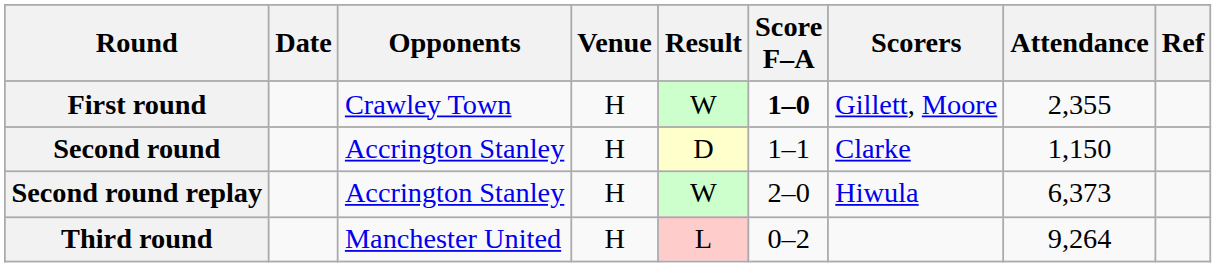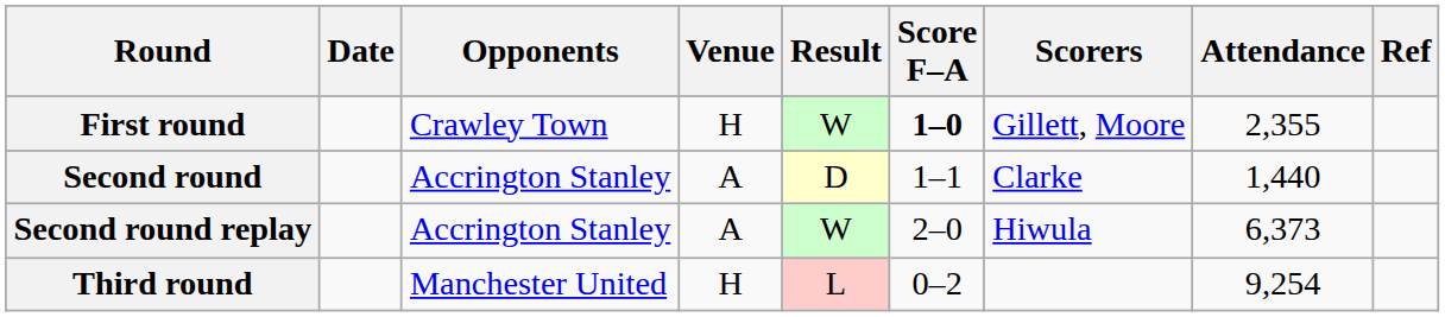 <table class="wikitable plainrowheaders sortable" style="text-align:center">
 <tr>
 <th scope="col">Round</th>
 <th scope="col">Date</th>
 <th scope="col">Opponents</th>
 <th scope="col">Venue</th>
 <th scope="col">Result</th>
 <th scope="col">Score<br>F–A</th>
 <th scope="col" class="unsortable">Scorers</th>
 <th scope="col">Attendance</th>
 <th scope="col" class="unsortable">Ref</th>
 </tr>
 <tr>
 <th scope="row">First round</th>
 <td align="left"></td>
 <td align="left"><a href='#'>Crawley Town</a></td>
 <td>H</td>
 <td style="background-color:#CCFFCC">W</td>
 <td><strong>1–0</strong></td>
 <td alight="left"><a href='#'>Gillett</a>, <a href='#'>Moore</a></td>
 <td>2,355</td>
 <td></td>
 </tr>
 <tr>
 <th scope="row">Second round</th>
 <td align="left"></td>
 <td align="left"><a href='#'>Accrington Stanley</a></td>
-<td>H</td>
+<td>A</td>
 <td style="background-color:#FFFFCC">D</td>
 <td>1–1</td>
 <td align="left"><a href='#'>Clarke</a></td>
-<td>1,150</td>
+<td>1,440</td>
 <td></td>
 </tr>
 <tr>
 <th scope="row">Second round replay</th>
 <td align="left"></td>
 <td align="left"><a href='#'>Accrington Stanley</a></td>
-<td>H</td>
+<td>A</td>
 <td style="background-color:#CCFFCC">W</td>
 <td>2–0</td>
 <td align="left"><a href='#'>Hiwula</a></td>
 <td>6,373</td>
 <td></td>
 </tr>
 <tr>
 <th scope="row">Third round</th>
 <td align="left"></td>
 <td align="left"><a href='#'>Manchester United</a></td>
 <td>H</td>
 <td style="background-color:#FFCCCC">L</td>
 <td>0–2</td>
 <td align="left"></td>
-<td>9,264</td>
+<td>9,254</td>
 <td></td>
 </tr>
 </table>
